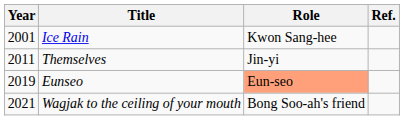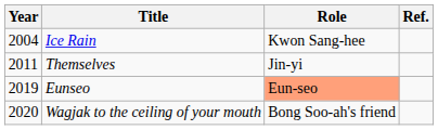 <table class="wikitable">
 <tr>
 <th>Year</th>
 <th>Title</th>
 <th>Role</th>
 <th>Ref.</th>
 </tr>
 <tr>
-<td>2001</td>
+<td>2004</td>
 <td><em><a href='#'>Ice Rain</a></em></td>
 <td>Kwon Sang-hee</td>
 <td></td>
 </tr>
 <tr>
 <td>2011</td>
 <td><em>Themselves</em></td>
 <td>Jin-yi</td>
 <td></td>
 </tr>
 <tr>
 <td>2019</td>
 <td><em>Eunseo</em></td>
 <td style="background: lightsalmon;">Eun-seo</td>
 <td></td>
 </tr>
 <tr>
-<td>2021</td>
+<td>2020</td>
 <td><em>Wagjak to the ceiling of your mouth</em></td>
 <td>Bong Soo-ah's friend</td>
 <td></td>
 </tr>
 </table>
